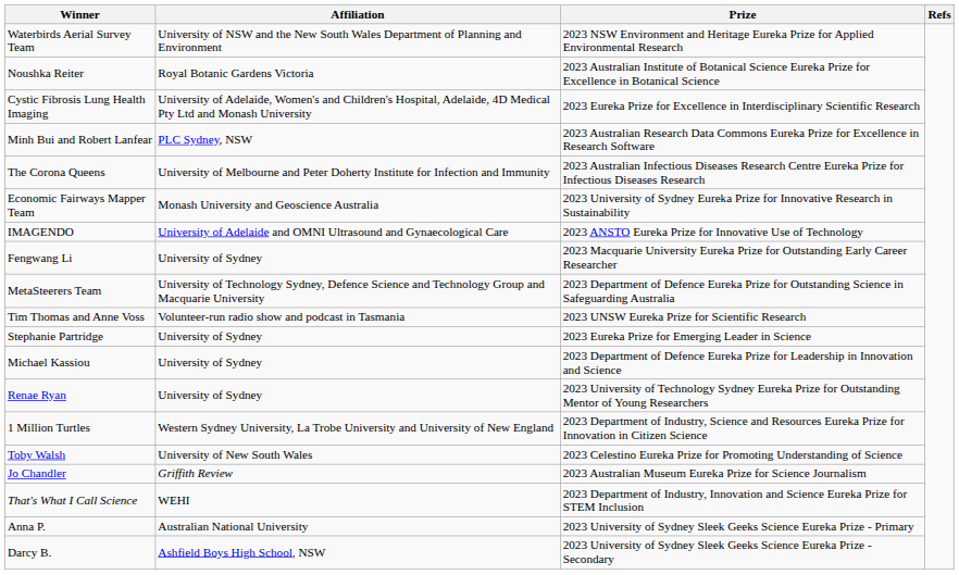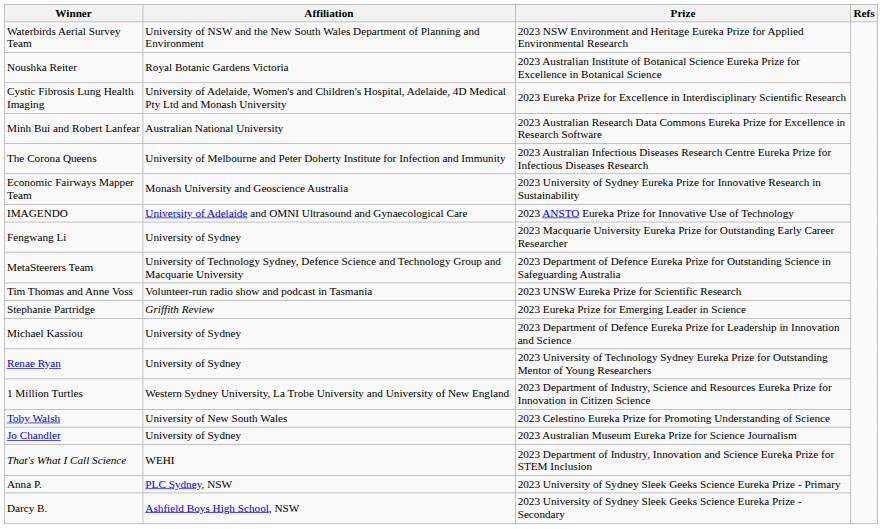 <table class="wikitable">
 <tr>
 <th>Winner</th>
 <th>Affiliation</th>
 <th>Prize</th>
 <th>Refs</th>
 </tr>
 <tr>
 <td>Waterbirds Aerial Survey Team</td>
 <td>University of NSW and the New South Wales Department of Planning and Environment</td>
 <td>2023 NSW Environment and Heritage Eureka Prize for Applied Environmental Research</td>
 <td rowspan="19"></td>
 </tr>
 <tr>
 <td>Noushka Reiter</td>
 <td>Royal Botanic Gardens Victoria</td>
 <td>2023 Australian Institute of Botanical Science Eureka Prize for Excellence in Botanical Science</td>
 </tr>
 <tr>
 <td>Cystic Fibrosis Lung Health Imaging</td>
 <td>University of Adelaide, Women's and Children's Hospital, Adelaide, 4D Medical Pty Ltd and Monash University</td>
 <td>2023 Eureka Prize for Excellence in Interdisciplinary Scientific Research</td>
 </tr>
 <tr>
 <td>Minh Bui and Robert Lanfear</td>
-<td><a href='#'>PLC Sydney</a>, NSW</td>
+<td>Australian National University</td>
 <td>2023 Australian Research Data Commons Eureka Prize for Excellence in Research Software</td>
 </tr>
 <tr>
 <td>The Corona Queens</td>
 <td>University of Melbourne and Peter Doherty Institute for Infection and Immunity</td>
 <td>2023 Australian Infectious Diseases Research Centre Eureka Prize for Infectious Diseases Research</td>
 </tr>
 <tr>
 <td>Economic Fairways Mapper Team</td>
 <td>Monash University and Geoscience Australia</td>
 <td>2023 University of Sydney Eureka Prize for Innovative Research in Sustainability</td>
 </tr>
 <tr>
 <td>IMAGENDO</td>
 <td><a href='#'>University of Adelaide</a> and OMNI Ultrasound and Gynaecological Care</td>
 <td>2023 <a href='#'>ANSTO</a> Eureka Prize for Innovative Use of Technology</td>
 </tr>
 <tr>
 <td>Fengwang Li</td>
 <td>University of Sydney</td>
 <td>2023 Macquarie University Eureka Prize for Outstanding Early Career Researcher</td>
 </tr>
 <tr>
 <td>MetaSteerers Team</td>
 <td>University of Technology Sydney, Defence Science and Technology Group and Macquarie University</td>
 <td>2023 Department of Defence Eureka Prize for Outstanding Science in Safeguarding Australia</td>
 </tr>
 <tr>
 <td>Tim Thomas and Anne Voss</td>
 <td>Volunteer-run radio show and podcast in Tasmania</td>
 <td>2023 UNSW Eureka Prize for Scientific Research</td>
 </tr>
 <tr>
 <td>Stephanie Partridge</td>
-<td>University of Sydney</td>
+<td><em>Griffith Review</em></td>
 <td>2023 Eureka Prize for Emerging Leader in Science</td>
 </tr>
 <tr>
 <td>Michael Kassiou</td>
 <td>University of Sydney</td>
 <td>2023 Department of Defence Eureka Prize for Leadership in Innovation and Science</td>
 </tr>
 <tr>
 <td><a href='#'>Renae Ryan</a></td>
 <td>University of Sydney</td>
 <td>2023 University of Technology Sydney Eureka Prize for Outstanding Mentor of Young Researchers</td>
 </tr>
 <tr>
 <td>1 Million Turtles</td>
 <td>Western Sydney University, La Trobe University and University of New England</td>
 <td>2023 Department of Industry, Science and Resources Eureka Prize for Innovation in Citizen Science</td>
 </tr>
 <tr>
 <td><a href='#'>Toby Walsh</a></td>
 <td>University of New South Wales</td>
 <td>2023 Celestino Eureka Prize for Promoting Understanding of Science</td>
 </tr>
 <tr>
 <td><a href='#'>Jo Chandler</a></td>
-<td><em>Griffith Review</em></td>
+<td>University of Sydney</td>
 <td>2023 Australian Museum Eureka Prize for Science Journalism</td>
 </tr>
 <tr>
 <td><em>That's What I Call Science</em></td>
 <td>WEHI</td>
 <td>2023 Department of Industry, Innovation and Science Eureka Prize for STEM Inclusion</td>
 </tr>
 <tr>
 <td>Anna P.</td>
-<td>Australian National University</td>
+<td><a href='#'>PLC Sydney</a>, NSW</td>
 <td>2023 University of Sydney Sleek Geeks Science Eureka Prize - Primary</td>
 </tr>
 <tr>
 <td>Darcy B.</td>
 <td><a href='#'>Ashfield Boys High School</a>, NSW</td>
 <td>2023 University of Sydney Sleek Geeks Science Eureka Prize - Secondary</td>
 </tr>
 </table>
